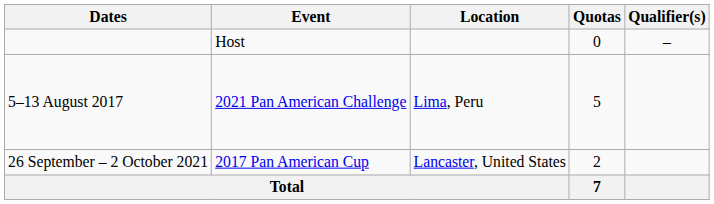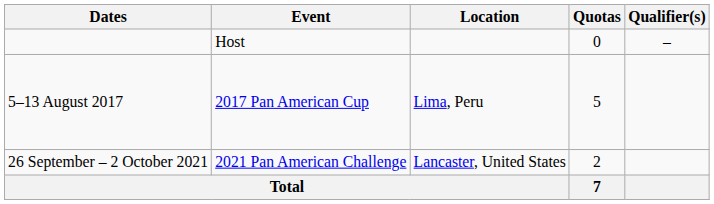 <table class="wikitable">
 <tr>
 <th>Dates</th>
 <th>Event</th>
 <th>Location</th>
 <th>Quotas</th>
 <th>Qualifier(s)</th>
 </tr>
 <tr>
 <td></td>
 <td>Host</td>
 <td></td>
 <td align=center>0</td>
 <td align=center>–</td>
 </tr>
 <tr>
 <td>5–13 August 2017</td>
-<td><a href='#'>2021 Pan American Challenge</a></td>
+<td><a href='#'>2017 Pan American Cup</a></td>
 <td><a href='#'>Lima</a>, Peru</td>
 <td align=center>5</td>
 <td><br><br><br><br><br><s></s></td>
 </tr>
 <tr>
 <td>26 September – 2 October 2021</td>
-<td><a href='#'>2017 Pan American Cup</a></td>
+<td><a href='#'>2021 Pan American Challenge</a></td>
 <td><a href='#'>Lancaster</a>, United States</td>
 <td align=center>2</td>
 <td><br></td>
 </tr>
 <tr>
 <th colspan=3>Total</th>
 <th>7</th>
 <th></th>
 </tr>
 </table>
